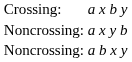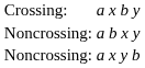 <table>
 <tr>
 <td>Crossing:</td>
 <td><em>a x b y</em></td>
 </tr>
 <tr>
 <td>Noncrossing:</td>
-<td><em>a x y b</em></td>
+<td><em>a b x y</em></td>
 </tr>
 <tr>
 <td>Noncrossing:</td>
-<td><em>a b x y</em></td>
+<td><em>a x y b</em></td>
 </tr>
 </table>
